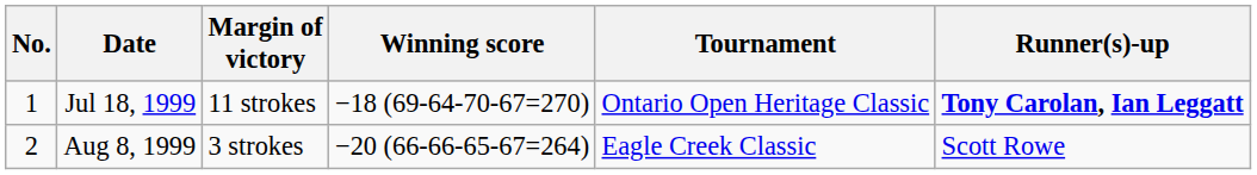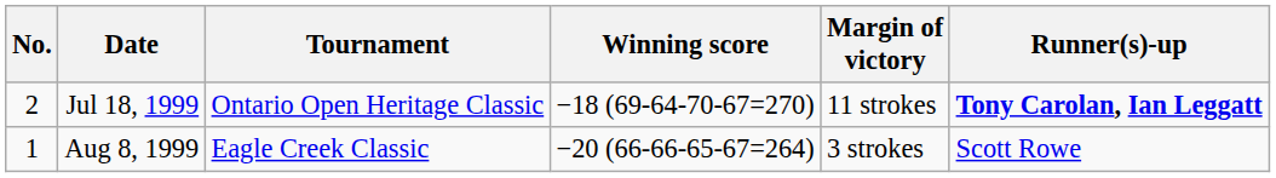 <table class="wikitable" style="font-size:95%;">
 <tr>
 <th>No.</th>
 <th>Date</th>
+<th>Tournament</th>
+<th>Winning score</th>
 <th>Margin of<br>victory</th>
-<th>Winning score</th>
-<th>Tournament</th>
 <th>Runner(s)-up</th>
 </tr>
 <tr>
-<td align=center>1</td>
+<td align=center>2</td>
 <td align=right>Jul 18, <a href='#'>1999</a></td>
+<td><a href='#'>Ontario Open Heritage Classic</a></td>
+<td>−18 (69-64-70-67=270)</td>
 <td>11 strokes</td>
-<td>−18 (69-64-70-67=270)</td>
-<td><a href='#'>Ontario Open Heritage Classic</a></td>
 <td><strong> <a href='#'>Tony Carolan</a>,  <a href='#'>Ian Leggatt</a></strong></td>
 </tr>
 <tr>
-<td align=center>2</td>
+<td align=center>1</td>
 <td align=right>Aug 8, 1999</td>
+<td><a href='#'>Eagle Creek Classic</a></td>
+<td>−20 (66-66-65-67=264)</td>
 <td>3 strokes</td>
-<td>−20 (66-66-65-67=264)</td>
-<td><a href='#'>Eagle Creek Classic</a></td>
 <td> <a href='#'>Scott Rowe</a></td>
 </tr>
 </table>
